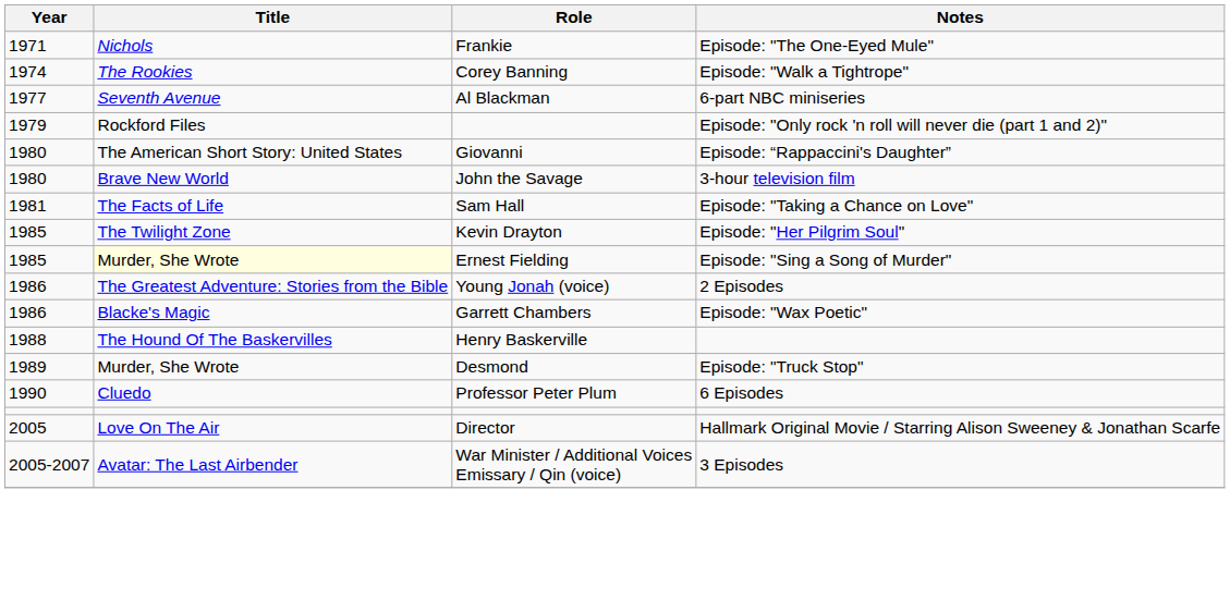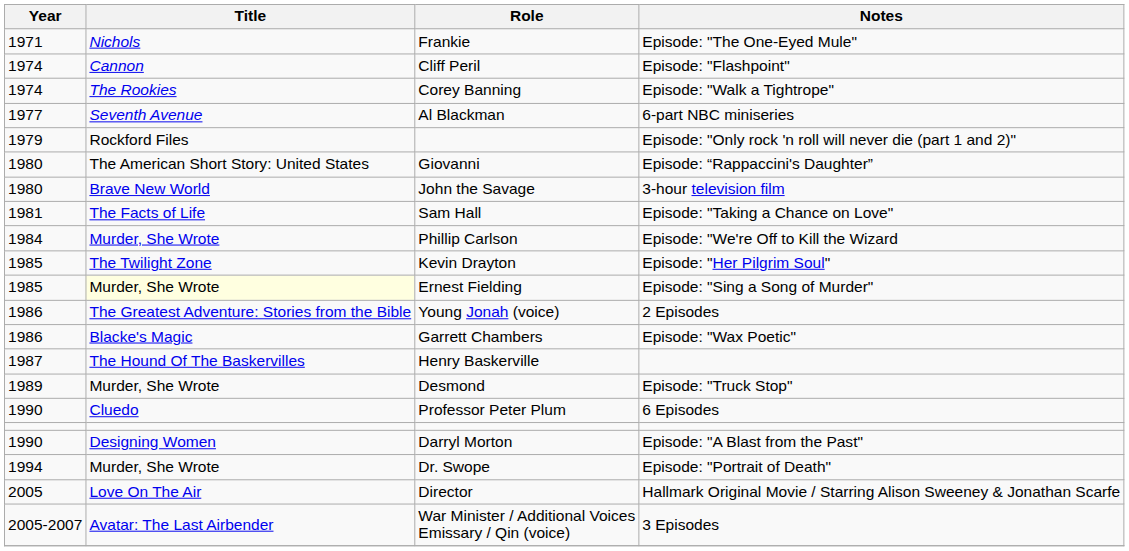 <table class="wikitable sortable plainrowheaders" style="white-space:nowrap">
 <tr>
 <th>Year</th>
 <th>Title</th>
 <th>Role</th>
 <th>Notes</th>
 </tr>
 <tr>
 <td>1971</td>
 <td><em><a href='#'>Nichols</a></em></td>
 <td>Frankie</td>
 <td>Episode: "The One-Eyed Mule"</td>
+</tr>
+<tr>
+<td>1974</td>
+<td><em><a href='#'>Cannon</a></em></td>
+<td>Cliff Peril</td>
+<td>Episode: "Flashpoint"</td>
 </tr>
 <tr>
 <td>1974</td>
 <td><em><a href='#'>The Rookies</a></em></td>
 <td>Corey Banning</td>
 <td>Episode: "Walk a Tightrope"</td>
 </tr>
 <tr>
 <td>1977</td>
 <td><em><a href='#'>Seventh Avenue</a></td>
 <td>Al Blackman</td>
 <td>6-part NBC miniseries</td>
 </tr>
 <tr>
 <td>1979</td>
 <td></em>Rockford Files<em></td>
 <td></td>
 <td>Episode: "Only rock 'n roll will never die (part 1 and 2)"</td>
 </tr>
 <tr>
 <td>1980</td>
 <td></em>The American Short Story: United States<em></td>
 <td>Giovanni</td>
 <td>Episode: “Rappaccini's Daughter”</td>
 </tr>
 <tr>
 <td>1980</td>
 <td></em><a href='#'>Brave New World</a><em></td>
 <td>John the Savage</td>
 <td>3-hour <a href='#'>television film</a></td>
 </tr>
 <tr>
 <td>1981</td>
 <td></em><a href='#'>The Facts of Life</a><em></td>
 <td>Sam Hall</td>
 <td>Episode: "Taking a Chance on Love"</td>
 </tr>
 <tr>
+<td>1984</td>
+<td></em><a href='#'>Murder, She Wrote</a><em></td>
+<td>Phillip Carlson</td>
+<td>Episode: "We're Off to Kill the Wizard</td>
+</tr>
+<tr>
 <td>1985</td>
 <td></em><a href='#'>The Twilight Zone</a><em></td>
 <td>Kevin Drayton</td>
 <td>Episode: "<a href='#'>Her Pilgrim Soul</a>"</td>
 </tr>
 <tr>
 <td>1985</td>
 <td style="background: lightyellow;"></em>Murder, She Wrote<em></td>
 <td>Ernest Fielding</td>
 <td>Episode: "Sing a Song of Murder"</td>
 </tr>
 <tr>
 <td>1986</td>
 <td></em><a href='#'>The Greatest Adventure: Stories from the Bible</a><em></td>
 <td>Young <a href='#'>Jonah</a> (voice)</td>
 <td>2 Episodes</td>
 </tr>
 <tr>
 <td>1986</td>
 <td></em><a href='#'>Blacke's Magic</a><em></td>
 <td>Garrett Chambers</td>
 <td>Episode: "Wax Poetic"</td>
 </tr>
 <tr>
-<td>1988</td>
+<td>1987</td>
 <td></em><a href='#'>The Hound Of The Baskervilles</a><em></td>
 <td>Henry Baskerville</td>
 </tr>
 <tr>
 <td>1989</td>
 <td></em>Murder, She Wrote<em></td>
 <td>Desmond</td>
 <td>Episode: "Truck Stop"</td>
 </tr>
 <tr>
 <td>1990</td>
 <td></em><a href='#'>Cluedo</a><em></td>
 <td>Professor Peter Plum</td>
 <td>6 Episodes</td>
 </tr>
 <tr>
 <td></td>
 <td></td>
 <td></td>
 <td></td>
 </tr>
 <tr>
+<td>1990</td>
+<td></em><a href='#'>Designing Women</a><em></td>
+<td>Darryl Morton</td>
+<td>Episode: "A Blast from the Past"</td>
+</tr>
+<tr>
+<td>1994</td>
+<td></em>Murder, She Wrote<em></td>
+<td>Dr. Swope</td>
+<td>Episode: "Portrait of Death"</td>
+</tr>
+<tr>
 <td>2005</td>
 <td></em><a href='#'>Love On The Air</a><em></td>
 <td>Director</td>
 <td>Hallmark Original Movie / Starring Alison Sweeney & Jonathan Scarfe</td>
 </tr>
 <tr>
 <td>2005-2007</td>
 <td></em><a href='#'>Avatar: The Last Airbender</a><em></td>
 <td>War Minister / Additional Voices <br> Emissary / Qin (voice)</td>
 <td>3 Episodes</td>
 </tr>
 <tr>
 </tr>
 </table>
